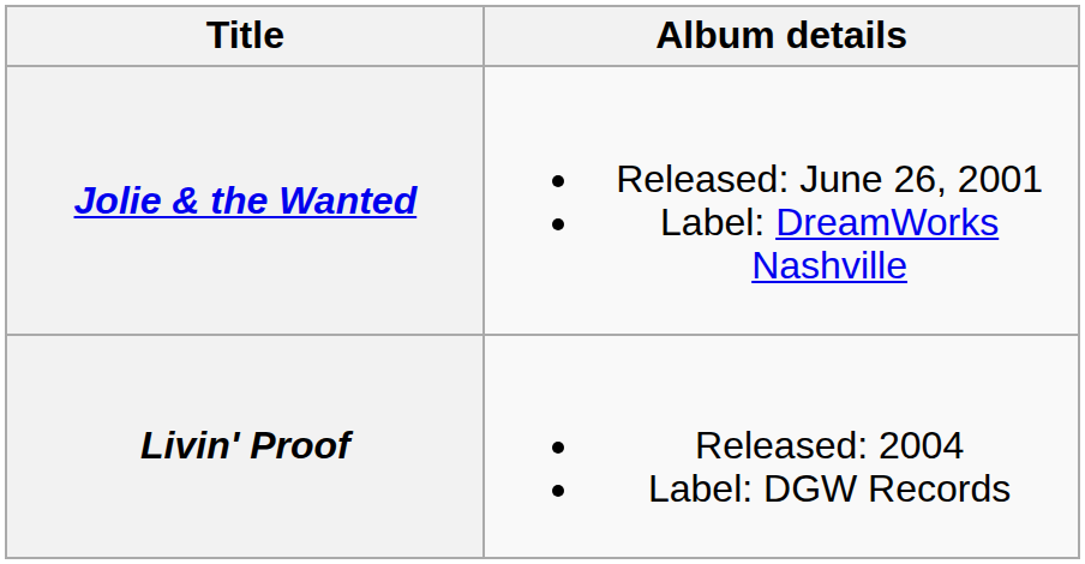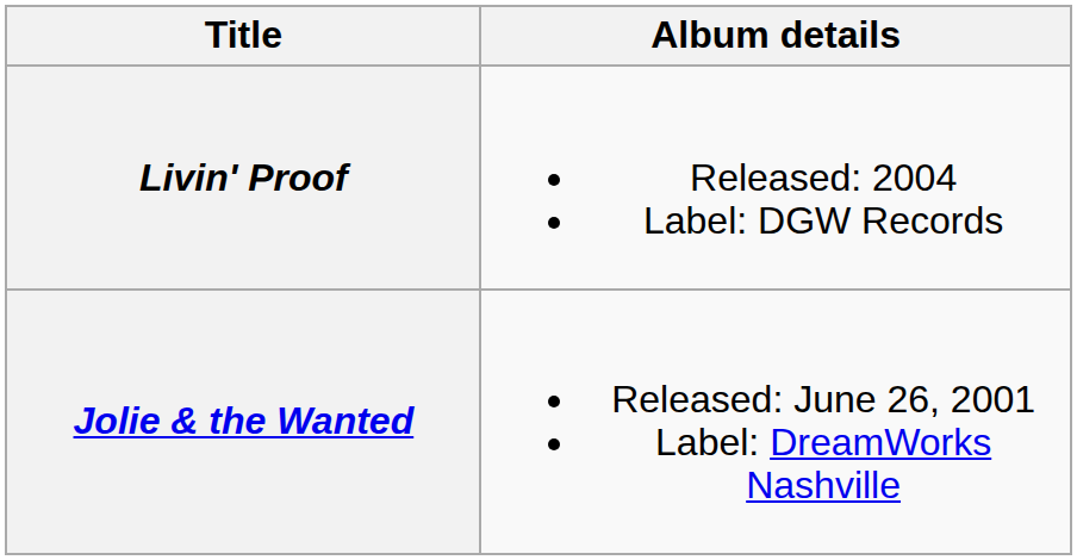 <table class="wikitable plainrowheaders" style="text-align:center;">
 <tr>
 <th style="width:12em;">Title</th>
 <th style="width:15em;">Album details</th>
 </tr>
 <tr>
+<th scope="row"><em>Livin' Proof</em><br></th>
+<td><br><ul><li>Released: 2004</li><li>Label: DGW Records</li></ul></td>
+</tr>
+<tr>
 <th scope="row"><em><a href='#'>Jolie & the Wanted</a></em></th>
 <td><br><ul><li>Released: June 26, 2001</li><li>Label: <a href='#'>DreamWorks Nashville</a></li></ul></td>
 </tr>
-<tr>
-<th scope="row"><em>Livin' Proof</em><br></th>
-<td><br><ul><li>Released: 2004</li><li>Label: DGW Records</li></ul></td>
-</tr>
 </table>
